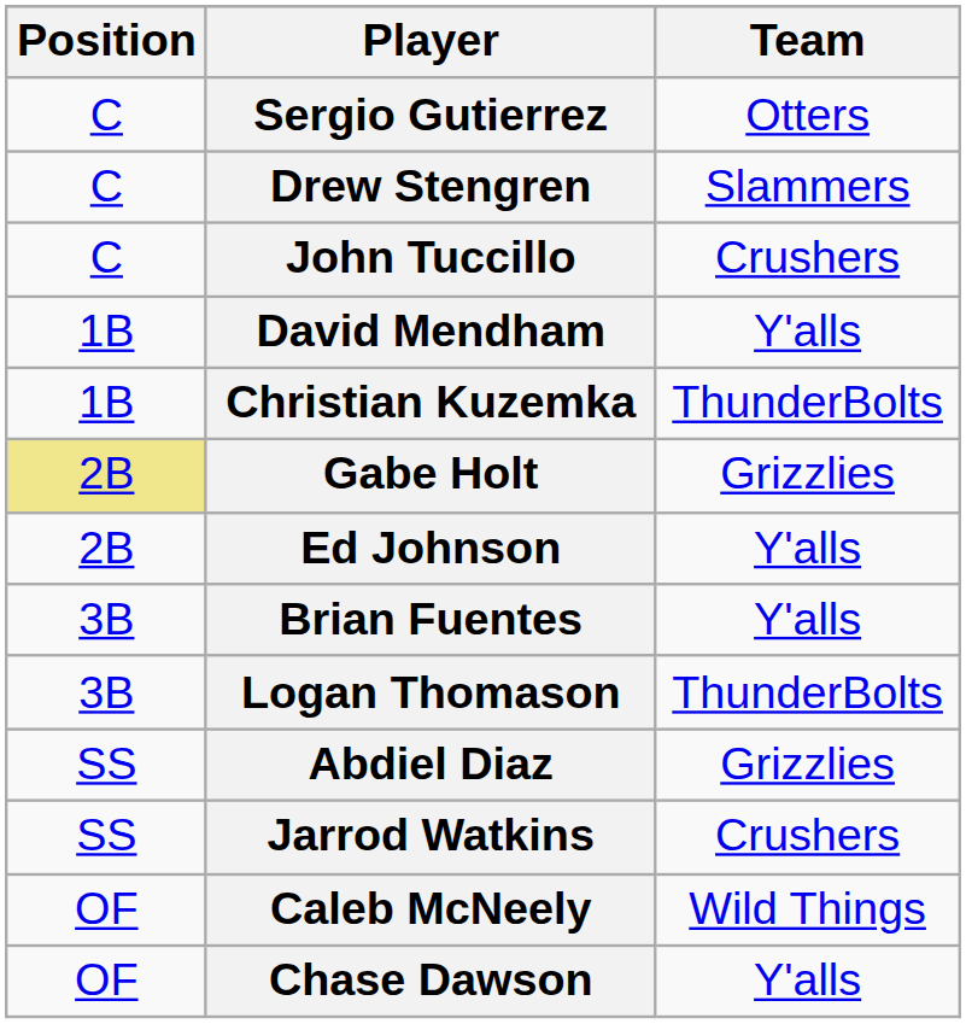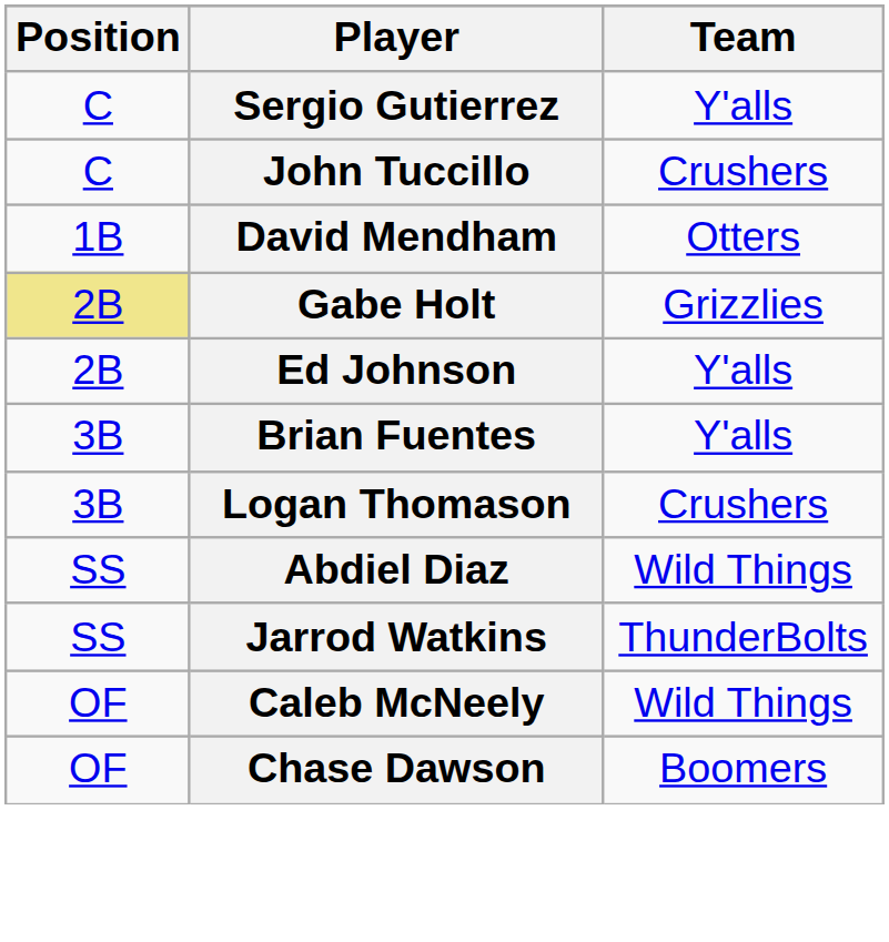 <table class="wikitable sortable plainrowheaders" style="text-align:center;">
 <tr>
 </tr>
 <tr>
 <th scope="col">Position</th>
 <th scope="col" style="width:150px;">Player</th>
 <th scope="col" style="width:100px;">Team</th>
 </tr>
 <tr>
 <td><a href='#'>C</a></td>
 <th scope="row" style="text-align:center">Sergio Gutierrez</th>
-<td><a href='#'>Otters</a></td>
-</tr>
-<tr>
-<td><a href='#'>C</a></td>
-<th scope="row" style="text-align:center">Drew Stengren</th>
-<td><a href='#'>Slammers</a></td>
+<td><a href='#'>Y'alls</a></td>
 </tr>
 <tr>
 <td><a href='#'>C</a></td>
 <th scope="row" style="text-align:center">John Tuccillo</th>
 <td><a href='#'>Crushers</a></td>
 </tr>
 <tr>
 <td><a href='#'>1B</a></td>
 <th scope="row" style="text-align:center">David Mendham</th>
-<td><a href='#'>Y'alls</a></td>
-</tr>
-<tr>
-<td><a href='#'>1B</a></td>
-<th scope="row" style="text-align:center">Christian Kuzemka</th>
-<td><a href='#'>ThunderBolts</a></td>
+<td><a href='#'>Otters</a></td>
 </tr>
 <tr>
 <td style="background: khaki;"><a href='#'>2B</a></td>
 <th scope="row" style="text-align:center">Gabe Holt</th>
 <td><a href='#'>Grizzlies</a></td>
 </tr>
 <tr>
 <td><a href='#'>2B</a></td>
 <th scope="row" style="text-align:center">Ed Johnson</th>
 <td><a href='#'>Y'alls</a></td>
 </tr>
 <tr>
 <td><a href='#'>3B</a></td>
 <th scope="row" style="text-align:center">Brian Fuentes</th>
 <td><a href='#'>Y'alls</a></td>
 </tr>
 <tr>
 <td><a href='#'>3B</a></td>
 <th scope="row" style="text-align:center">Logan Thomason</th>
-<td><a href='#'>ThunderBolts</a></td>
+<td><a href='#'>Crushers</a></td>
 </tr>
 <tr>
 <td><a href='#'>SS</a></td>
 <th scope="row" style="text-align:center">Abdiel Diaz</th>
-<td><a href='#'>Grizzlies</a></td>
+<td><a href='#'>Wild Things</a></td>
 </tr>
 <tr>
 <td><a href='#'>SS</a></td>
 <th scope="row" style="text-align:center">Jarrod Watkins</th>
-<td><a href='#'>Crushers</a></td>
+<td><a href='#'>ThunderBolts</a></td>
 </tr>
 <tr>
 <td><a href='#'>OF</a></td>
 <th scope="row" style="text-align:center">Caleb McNeely</th>
 <td><a href='#'>Wild Things</a></td>
 </tr>
 <tr>
 <td><a href='#'>OF</a></td>
 <th scope="row" style="text-align:center">Chase Dawson</th>
-<td><a href='#'>Y'alls</a></td>
+<td><a href='#'>Boomers</a></td>
 </tr>
 </table>
